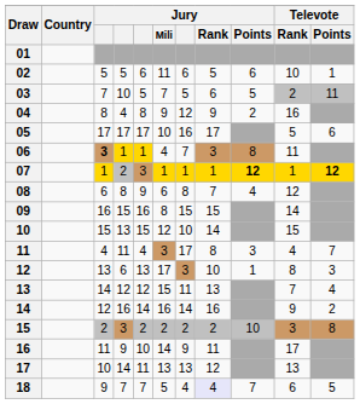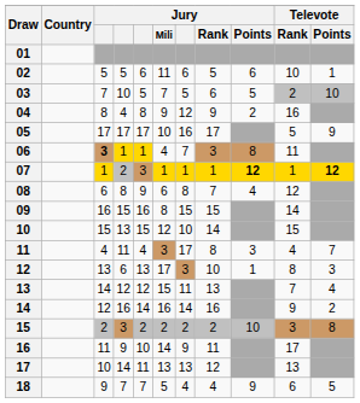 <table class="sortable wikitable collapsible plainrowheaders" style="text-align:center;">
 <tr>
 </tr>
 <tr>
 <th scope="col" rowspan="2">Draw</th>
 <th scope="col" rowspan="2">Country</th>
 <th scope="col" colspan="7">Jury</th>
 <th scope="col" colspan="2">Televote</th>
 </tr>
 <tr>
 <th scope="col"><small></small></th>
 <th scope="col"><small></small></th>
 <th scope="col"><small></small></th>
 <th scope="col"><small>Mili</small></th>
 <th scope="col"><small></small></th>
 <th scope="col">Rank</th>
 <th scope="col">Points</th>
 <th scope="col">Rank</th>
 <th scope="col">Points</th>
 </tr>
 <tr class="sortbottom">
 <th scope="row" style="text-align:center;">01</th>
 <td style="text-align:left;"></td>
 <td style="background:#AAAAAA;"></td>
 <td style="background:#AAAAAA;"></td>
 <td style="background:#AAAAAA;"></td>
 <td style="background:#AAAAAA;"></td>
 <td style="background:#AAAAAA;"></td>
 <td style="background:#AAAAAA;"></td>
 <td style="background:#AAAAAA;"></td>
 <td style="background:#AAAAAA;"></td>
 <td style="background:#AAAAAA;"></td>
 </tr>
 <tr>
 <th scope="row" style="text-align:center;">02</th>
 <td style="text-align:left;"></td>
 <td>5</td>
 <td>5</td>
 <td>6</td>
 <td>11</td>
 <td>6</td>
 <td>5</td>
 <td>6</td>
 <td>10</td>
 <td>1</td>
 </tr>
 <tr>
 <th scope="row" style="text-align:center;">03</th>
 <td style="text-align:left;"></td>
 <td>7</td>
 <td>10</td>
 <td>5</td>
 <td>7</td>
 <td>5</td>
 <td>6</td>
 <td>5</td>
 <td style="background:silver;">2</td>
-<td style="background:silver;">11</td>
+<td style="background:silver;">10</td>
 </tr>
 <tr>
 <th scope="row" style="text-align:center;">04</th>
 <td style="text-align:left;"></td>
 <td>8</td>
 <td>4</td>
 <td>8</td>
 <td>9</td>
 <td>12</td>
 <td>9</td>
 <td>2</td>
 <td>16</td>
 <td style="background:#AAAAAA;"></td>
 </tr>
 <tr>
 <th scope="row" style="text-align:center;">05</th>
 <td style="text-align:left;"></td>
 <td>17</td>
 <td>17</td>
 <td>17</td>
 <td>10</td>
 <td>16</td>
 <td>17</td>
 <td style="background:#AAAAAA;"></td>
 <td>5</td>
-<td>6</td>
+<td>9</td>
 </tr>
 <tr>
 <th scope="row" style="text-align:center;">06</th>
 <td style="text-align:left;"></td>
 <td style="background:#CC9966;"><strong>3</strong></td>
 <td style="background:gold;">1</td>
 <td style="background:gold;">1</td>
 <td>4</td>
 <td>7</td>
 <td style="background:#CC9966;">3</td>
 <td style="background:#CC9966;">8</td>
 <td>11</td>
 <td style="background:#AAAAAA;"></td>
 </tr>
 <tr>
 <th scope="row" style="text-align:center;">07</th>
 <td style="text-align:left;"></td>
 <td style="background:gold;">1</td>
 <td style="background:silver;">2</td>
 <td style="background:#CC9966;">3</td>
 <td style="background:gold;">1</td>
 <td style="background:gold;">1</td>
 <td style="background:gold;">1</td>
 <td style="background:gold;"><strong>12</strong></td>
 <td style="background:gold;">1</td>
 <td style="background:gold;"><strong>12</strong></td>
 </tr>
 <tr>
 <th scope="row" style="text-align:center;">08</th>
 <td style="text-align:left;"></td>
 <td>6</td>
 <td>8</td>
 <td>9</td>
 <td>6</td>
 <td>8</td>
 <td>7</td>
 <td>4</td>
 <td>12</td>
 <td style="background:#AAAAAA;"></td>
 </tr>
 <tr>
 <th scope="row" style="text-align:center;">09</th>
 <td style="text-align:left;"></td>
 <td>16</td>
 <td>15</td>
 <td>16</td>
 <td>8</td>
 <td>15</td>
 <td>15</td>
 <td style="background:#AAAAAA;"></td>
 <td>14</td>
 <td style="background:#AAAAAA;"></td>
 </tr>
 <tr>
 <th scope="row" style="text-align:center;">10</th>
 <td style="text-align:left;"></td>
 <td>15</td>
 <td>13</td>
 <td>15</td>
 <td>12</td>
 <td>10</td>
 <td>14</td>
 <td style="background:#AAAAAA;"></td>
 <td>15</td>
 <td style="background:#AAAAAA;"></td>
 </tr>
 <tr>
 <th scope="row" style="text-align:center;">11</th>
 <td style="text-align:left;"></td>
 <td>4</td>
 <td>11</td>
 <td>4</td>
 <td style="background:#CC9966;">3</td>
 <td>17</td>
 <td>8</td>
 <td>3</td>
 <td>4</td>
 <td>7</td>
 </tr>
 <tr>
 <th scope="row" style="text-align:center;">12</th>
 <td style="text-align:left;"></td>
 <td>13</td>
 <td>6</td>
 <td>13</td>
 <td>17</td>
 <td style="background:#CC9966;">3</td>
 <td>10</td>
 <td>1</td>
 <td>8</td>
 <td>3</td>
 </tr>
 <tr>
 <th scope="row" style="text-align:center;">13</th>
 <td style="text-align:left;"></td>
 <td>14</td>
 <td>12</td>
 <td>12</td>
 <td>15</td>
 <td>11</td>
 <td>13</td>
 <td style="background:#AAAAAA;"></td>
 <td>7</td>
 <td>4</td>
 </tr>
 <tr>
 <th scope="row" style="text-align:center;">14</th>
 <td style="text-align:left;"></td>
 <td>12</td>
 <td>16</td>
 <td>14</td>
 <td>16</td>
 <td>14</td>
 <td>16</td>
 <td style="background:#AAAAAA;"></td>
 <td>9</td>
 <td>2</td>
 </tr>
 <tr>
 <th scope="row" style="text-align:center;">15</th>
 <td style="text-align:left;"></td>
 <td style="background:silver;">2</td>
 <td style="background:#CC9966;">3</td>
 <td style="background:silver;">2</td>
 <td style="background:silver;">2</td>
 <td style="background:silver;">2</td>
 <td style="background:silver;">2</td>
 <td style="background:silver;">10</td>
 <td style="background:#CC9966;">3</td>
 <td style="background:#CC9966;">8</td>
 </tr>
 <tr>
 <th scope="row" style="text-align:center;">16</th>
 <td style="text-align:left;"></td>
 <td>11</td>
 <td>9</td>
 <td>10</td>
 <td>14</td>
 <td>9</td>
 <td>11</td>
 <td style="background:#AAAAAA;"></td>
 <td>17</td>
 <td style="background:#AAAAAA;"></td>
 </tr>
 <tr>
 <th scope="row" style="text-align:center;">17</th>
 <td style="text-align:left;"></td>
 <td>10</td>
 <td>14</td>
 <td>11</td>
 <td>13</td>
 <td>13</td>
 <td>12</td>
 <td style="background:#AAAAAA;"></td>
 <td>13</td>
 <td style="background:#AAAAAA;"></td>
 </tr>
 <tr>
 <th scope="row" style="text-align:center;">18</th>
 <td style="text-align:left;"></td>
 <td>9</td>
 <td>7</td>
 <td>7</td>
 <td>5</td>
 <td>4</td>
-<td style="background: lavender;">4</td>
-<td>7</td>
+<td>4</td>
+<td>9</td>
 <td>6</td>
 <td>5</td>
 </tr>
 </table>
